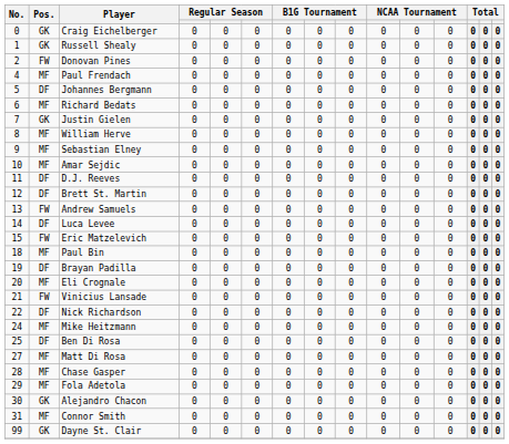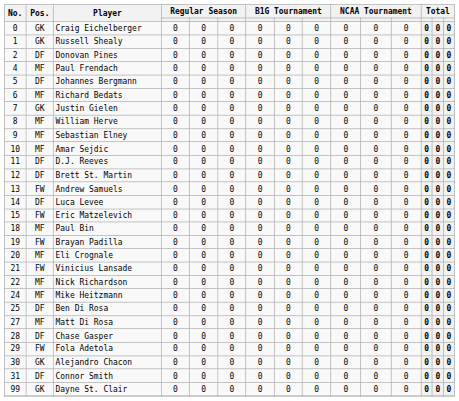 <table class="wikitable" style="text-align:center; font-size:90%; width:75%;">
 <tr>
 <th rowspan=2>No.</th>
 <th rowspan=2>Pos.</th>
 <th rowspan=2>Player</th>
 <th colspan=3>Regular Season</th>
 <th colspan=3>B1G Tournament</th>
 <th colspan=3>NCAA Tournament</th>
 <th colspan=3>Total</th>
 </tr>
 <tr>
 <th></th>
 <th></th>
 <th></th>
 <th></th>
 <th></th>
 <th></th>
 <th></th>
 <th></th>
 <th></th>
 <th></th>
 <th></th>
 <th></th>
 </tr>
 <tr>
 <td>0</td>
 <td>GK</td>
 <td align="left"> Craig Eichelberger</td>
 <td>0</td>
 <td>0</td>
 <td>0</td>
 <td>0</td>
 <td>0</td>
 <td>0</td>
 <td>0</td>
 <td>0</td>
 <td>0</td>
 <th>0</th>
 <th>0</th>
 <th>0</th>
 </tr>
 <tr>
 <td>1</td>
 <td>GK</td>
 <td align="left"> Russell Shealy</td>
 <td>0</td>
 <td>0</td>
 <td>0</td>
 <td>0</td>
 <td>0</td>
 <td>0</td>
 <td>0</td>
 <td>0</td>
 <td>0</td>
 <th>0</th>
 <th>0</th>
 <th>0</th>
 </tr>
 <tr>
 <td>2</td>
-<td>FW</td>
+<td>DF</td>
 <td align="left"> Donovan Pines</td>
 <td>0</td>
 <td>0</td>
 <td>0</td>
 <td>0</td>
 <td>0</td>
 <td>0</td>
 <td>0</td>
 <td>0</td>
 <td>0</td>
 <th>0</th>
 <th>0</th>
 <th>0</th>
 </tr>
 <tr>
 <td>4</td>
 <td>MF</td>
 <td align="left"> Paul Frendach</td>
 <td>0</td>
 <td>0</td>
 <td>0</td>
 <td>0</td>
 <td>0</td>
 <td>0</td>
 <td>0</td>
 <td>0</td>
 <td>0</td>
 <th>0</th>
 <th>0</th>
 <th>0</th>
 </tr>
 <tr>
 <td>5</td>
 <td>DF</td>
 <td align="left"> Johannes Bergmann</td>
 <td>0</td>
 <td>0</td>
 <td>0</td>
 <td>0</td>
 <td>0</td>
 <td>0</td>
 <td>0</td>
 <td>0</td>
 <td>0</td>
 <th>0</th>
 <th>0</th>
 <th>0</th>
 </tr>
 <tr>
 <td>6</td>
 <td>MF</td>
 <td align="left"> Richard Bedats</td>
 <td>0</td>
 <td>0</td>
 <td>0</td>
 <td>0</td>
 <td>0</td>
 <td>0</td>
 <td>0</td>
 <td>0</td>
 <td>0</td>
 <th>0</th>
 <th>0</th>
 <th>0</th>
 </tr>
 <tr>
 <td>7</td>
 <td>GK</td>
 <td align="left"> Justin Gielen</td>
 <td>0</td>
 <td>0</td>
 <td>0</td>
 <td>0</td>
 <td>0</td>
 <td>0</td>
 <td>0</td>
 <td>0</td>
 <td>0</td>
 <th>0</th>
 <th>0</th>
 <th>0</th>
 </tr>
 <tr>
 <td>8</td>
 <td>MF</td>
 <td align="left"> William Herve</td>
 <td>0</td>
 <td>0</td>
 <td>0</td>
 <td>0</td>
 <td>0</td>
 <td>0</td>
 <td>0</td>
 <td>0</td>
 <td>0</td>
 <th>0</th>
 <th>0</th>
 <th>0</th>
 </tr>
 <tr>
 <td>9</td>
 <td>MF</td>
 <td align="left"> Sebastian Elney</td>
 <td>0</td>
 <td>0</td>
 <td>0</td>
 <td>0</td>
 <td>0</td>
 <td>0</td>
 <td>0</td>
 <td>0</td>
 <td>0</td>
 <th>0</th>
 <th>0</th>
 <th>0</th>
 </tr>
 <tr>
 <td>10</td>
 <td>MF</td>
 <td align="left"> Amar Sejdic</td>
 <td>0</td>
 <td>0</td>
 <td>0</td>
 <td>0</td>
 <td>0</td>
 <td>0</td>
 <td>0</td>
 <td>0</td>
 <td>0</td>
 <th>0</th>
 <th>0</th>
 <th>0</th>
 </tr>
 <tr>
 <td>11</td>
 <td>DF</td>
 <td align="left"> D.J. Reeves</td>
 <td>0</td>
 <td>0</td>
 <td>0</td>
 <td>0</td>
 <td>0</td>
 <td>0</td>
 <td>0</td>
 <td>0</td>
 <td>0</td>
 <th>0</th>
 <th>0</th>
 <th>0</th>
 </tr>
 <tr>
 <td>12</td>
 <td>DF</td>
 <td align="left"> Brett St. Martin</td>
 <td>0</td>
 <td>0</td>
 <td>0</td>
 <td>0</td>
 <td>0</td>
 <td>0</td>
 <td>0</td>
 <td>0</td>
 <td>0</td>
 <th>0</th>
 <th>0</th>
 <th>0</th>
 </tr>
 <tr>
 <td>13</td>
 <td>FW</td>
 <td align="left"> Andrew Samuels</td>
 <td>0</td>
 <td>0</td>
 <td>0</td>
 <td>0</td>
 <td>0</td>
 <td>0</td>
 <td>0</td>
 <td>0</td>
 <td>0</td>
 <th>0</th>
 <th>0</th>
 <th>0</th>
 </tr>
 <tr>
 <td>14</td>
 <td>DF</td>
 <td align="left"> Luca Levee</td>
 <td>0</td>
 <td>0</td>
 <td>0</td>
 <td>0</td>
 <td>0</td>
 <td>0</td>
 <td>0</td>
 <td>0</td>
 <td>0</td>
 <th>0</th>
 <th>0</th>
 <th>0</th>
 </tr>
 <tr>
 <td>15</td>
 <td>FW</td>
 <td align="left"> Eric Matzelevich</td>
 <td>0</td>
 <td>0</td>
 <td>0</td>
 <td>0</td>
 <td>0</td>
 <td>0</td>
 <td>0</td>
 <td>0</td>
 <td>0</td>
 <th>0</th>
 <th>0</th>
 <th>0</th>
 </tr>
 <tr>
 <td>18</td>
 <td>MF</td>
 <td align="left"> Paul Bin</td>
 <td>0</td>
 <td>0</td>
 <td>0</td>
 <td>0</td>
 <td>0</td>
 <td>0</td>
 <td>0</td>
 <td>0</td>
 <td>0</td>
 <th>0</th>
 <th>0</th>
 <th>0</th>
 </tr>
 <tr>
 <td>19</td>
-<td>DF</td>
+<td>FW</td>
 <td align="left"> Brayan Padilla</td>
 <td>0</td>
 <td>0</td>
 <td>0</td>
 <td>0</td>
 <td>0</td>
 <td>0</td>
 <td>0</td>
 <td>0</td>
 <td>0</td>
 <th>0</th>
 <th>0</th>
 <th>0</th>
 </tr>
 <tr>
 <td>20</td>
 <td>MF</td>
 <td align="left"> Eli Crognale</td>
 <td>0</td>
 <td>0</td>
 <td>0</td>
 <td>0</td>
 <td>0</td>
 <td>0</td>
 <td>0</td>
 <td>0</td>
 <td>0</td>
 <th>0</th>
 <th>0</th>
 <th>0</th>
 </tr>
 <tr>
 <td>21</td>
 <td>FW</td>
 <td align="left"> Vinicius Lansade</td>
 <td>0</td>
 <td>0</td>
 <td>0</td>
 <td>0</td>
 <td>0</td>
 <td>0</td>
 <td>0</td>
 <td>0</td>
 <td>0</td>
 <th>0</th>
 <th>0</th>
 <th>0</th>
 </tr>
 <tr>
 <td>22</td>
-<td>DF</td>
+<td>MF</td>
 <td align="left"> Nick Richardson</td>
 <td>0</td>
 <td>0</td>
 <td>0</td>
 <td>0</td>
 <td>0</td>
 <td>0</td>
 <td>0</td>
 <td>0</td>
 <td>0</td>
 <th>0</th>
 <th>0</th>
 <th>0</th>
 </tr>
 <tr>
 <td>24</td>
 <td>MF</td>
 <td align="left"> Mike Heitzmann</td>
 <td>0</td>
 <td>0</td>
 <td>0</td>
 <td>0</td>
 <td>0</td>
 <td>0</td>
 <td>0</td>
 <td>0</td>
 <td>0</td>
 <th>0</th>
 <th>0</th>
 <th>0</th>
 </tr>
 <tr>
 <td>25</td>
 <td>DF</td>
 <td align="left"> Ben Di Rosa</td>
 <td>0</td>
 <td>0</td>
 <td>0</td>
 <td>0</td>
 <td>0</td>
 <td>0</td>
 <td>0</td>
 <td>0</td>
 <td>0</td>
 <th>0</th>
 <th>0</th>
 <th>0</th>
 </tr>
 <tr>
 <td>27</td>
 <td>MF</td>
 <td align="left"> Matt Di Rosa</td>
 <td>0</td>
 <td>0</td>
 <td>0</td>
 <td>0</td>
 <td>0</td>
 <td>0</td>
 <td>0</td>
 <td>0</td>
 <td>0</td>
 <th>0</th>
 <th>0</th>
 <th>0</th>
 </tr>
 <tr>
 <td>28</td>
-<td>MF</td>
+<td>DF</td>
 <td align="left"> Chase Gasper</td>
 <td>0</td>
 <td>0</td>
 <td>0</td>
 <td>0</td>
 <td>0</td>
 <td>0</td>
 <td>0</td>
 <td>0</td>
 <td>0</td>
 <th>0</th>
 <th>0</th>
 <th>0</th>
 </tr>
 <tr>
 <td>29</td>
-<td>MF</td>
+<td>FW</td>
 <td align="left"> Fola Adetola</td>
 <td>0</td>
 <td>0</td>
 <td>0</td>
 <td>0</td>
 <td>0</td>
 <td>0</td>
 <td>0</td>
 <td>0</td>
 <td>0</td>
 <th>0</th>
 <th>0</th>
 <th>0</th>
 </tr>
 <tr>
 <td>30</td>
 <td>GK</td>
 <td align="left"> Alejandro Chacon</td>
 <td>0</td>
 <td>0</td>
 <td>0</td>
 <td>0</td>
 <td>0</td>
 <td>0</td>
 <td>0</td>
 <td>0</td>
 <td>0</td>
 <th>0</th>
 <th>0</th>
 <th>0</th>
 </tr>
 <tr>
 <td>31</td>
-<td>MF</td>
+<td>DF</td>
 <td align="left"> Connor Smith</td>
 <td>0</td>
 <td>0</td>
 <td>0</td>
 <td>0</td>
 <td>0</td>
 <td>0</td>
 <td>0</td>
 <td>0</td>
 <td>0</td>
 <th>0</th>
 <th>0</th>
 <th>0</th>
 </tr>
 <tr>
 <td>99</td>
 <td>GK</td>
 <td align="left"> Dayne St. Clair</td>
 <td>0</td>
 <td>0</td>
 <td>0</td>
 <td>0</td>
 <td>0</td>
 <td>0</td>
 <td>0</td>
 <td>0</td>
 <td>0</td>
 <th>0</th>
 <th>0</th>
 <th>0</th>
 </tr>
 <tr>
 </tr>
 </table>
